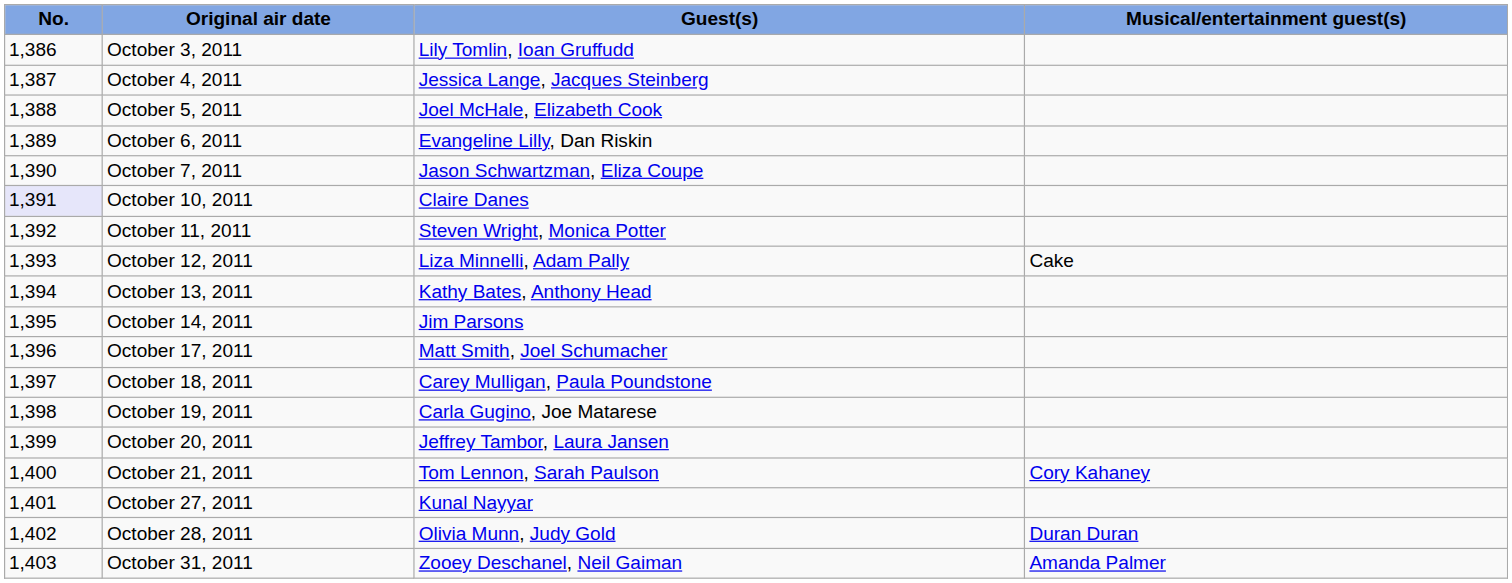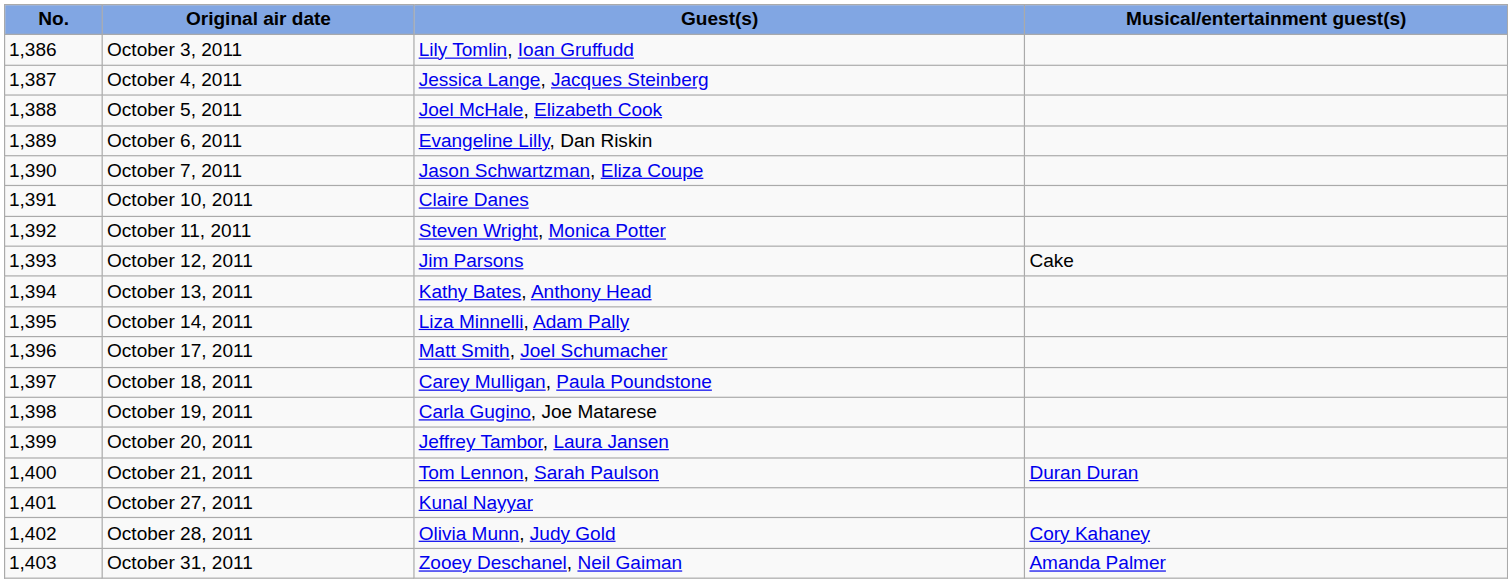 <table class="wikitable plainrowheaders" style="width:100%;">
 <tr>
 <th style="width:50px; background:#81a6e3;">No.</th>
 <th style="width:175px; background:#81a6e3;">Original air date</th>
 <th style="width:350px; background:#81a6e3;">Guest(s)</th>
 <th style="width:275px; background:#81a6e3;">Musical/entertainment guest(s)</th>
 </tr>
 <tr>
 <td>1,386</td>
 <td>October 3, 2011</td>
 <td><a href='#'>Lily Tomlin</a>, <a href='#'>Ioan Gruffudd</a></td>
 <td></td>
 </tr>
 <tr>
 <td>1,387</td>
 <td>October 4, 2011</td>
 <td><a href='#'>Jessica Lange</a>, <a href='#'>Jacques Steinberg</a></td>
 <td></td>
 </tr>
 <tr>
 <td>1,388</td>
 <td>October 5, 2011</td>
 <td><a href='#'>Joel McHale</a>, <a href='#'>Elizabeth Cook</a></td>
 <td></td>
 </tr>
 <tr>
 <td>1,389</td>
 <td>October 6, 2011</td>
 <td><a href='#'>Evangeline Lilly</a>, Dan Riskin</td>
 <td></td>
 </tr>
 <tr>
 <td>1,390</td>
 <td>October 7, 2011</td>
 <td><a href='#'>Jason Schwartzman</a>, <a href='#'>Eliza Coupe</a></td>
 <td></td>
 </tr>
 <tr>
-<td style="background: lavender;">1,391</td>
+<td>1,391</td>
 <td>October 10, 2011</td>
 <td><a href='#'>Claire Danes</a></td>
 <td></td>
 </tr>
 <tr>
 <td>1,392</td>
 <td>October 11, 2011</td>
 <td><a href='#'>Steven Wright</a>, <a href='#'>Monica Potter</a></td>
 <td></td>
 </tr>
 <tr>
 <td>1,393</td>
 <td>October 12, 2011</td>
-<td><a href='#'>Liza Minnelli</a>, <a href='#'>Adam Pally</a></td>
+<td><a href='#'>Jim Parsons</a></td>
 <td>Cake</td>
 </tr>
 <tr>
 <td>1,394</td>
 <td>October 13, 2011</td>
 <td><a href='#'>Kathy Bates</a>, <a href='#'>Anthony Head</a></td>
 <td></td>
 </tr>
 <tr>
 <td>1,395</td>
 <td>October 14, 2011</td>
-<td><a href='#'>Jim Parsons</a></td>
+<td><a href='#'>Liza Minnelli</a>, <a href='#'>Adam Pally</a></td>
 <td></td>
 </tr>
 <tr>
 <td>1,396</td>
 <td>October 17, 2011</td>
 <td><a href='#'>Matt Smith</a>, <a href='#'>Joel Schumacher</a></td>
 <td></td>
 </tr>
 <tr>
 <td>1,397</td>
 <td>October 18, 2011</td>
 <td><a href='#'>Carey Mulligan</a>, <a href='#'>Paula Poundstone</a></td>
 <td></td>
 </tr>
 <tr>
 <td>1,398</td>
 <td>October 19, 2011</td>
 <td><a href='#'>Carla Gugino</a>, Joe Matarese</td>
 <td></td>
 </tr>
 <tr>
 <td>1,399</td>
 <td>October 20, 2011</td>
 <td><a href='#'>Jeffrey Tambor</a>, <a href='#'>Laura Jansen</a></td>
 <td></td>
 </tr>
 <tr>
 <td>1,400</td>
 <td>October 21, 2011</td>
 <td><a href='#'>Tom Lennon</a>, <a href='#'>Sarah Paulson</a></td>
-<td><a href='#'>Cory Kahaney</a></td>
+<td><a href='#'>Duran Duran</a></td>
 </tr>
 <tr>
 <td>1,401</td>
 <td>October 27, 2011</td>
 <td><a href='#'>Kunal Nayyar</a></td>
 <td></td>
 </tr>
 <tr>
 <td>1,402</td>
 <td>October 28, 2011</td>
 <td><a href='#'>Olivia Munn</a>, <a href='#'>Judy Gold</a></td>
-<td><a href='#'>Duran Duran</a></td>
+<td><a href='#'>Cory Kahaney</a></td>
 </tr>
 <tr>
 <td>1,403</td>
 <td>October 31, 2011</td>
 <td><a href='#'>Zooey Deschanel</a>, <a href='#'>Neil Gaiman</a></td>
 <td><a href='#'>Amanda Palmer</a></td>
 </tr>
 </table>
